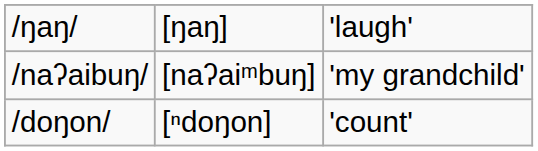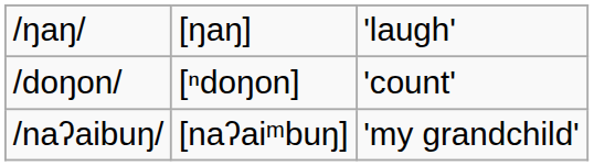 <table class="wikitable">
 <tr>
 <td>/ŋaŋ/</td>
 <td>[ŋaŋ]</td>
 <td>'laugh'</td>
 </tr>
 <tr>
+<td>/doŋon/</td>
+<td>[ⁿdoŋon]</td>
+<td>'count'</td>
+</tr>
+<tr>
 <td>/naʔaibuŋ/</td>
 <td>[naʔaiᵐbuŋ]</td>
 <td>'my grandchild'</td>
 </tr>
-<tr>
-<td>/doŋon/</td>
-<td>[ⁿdoŋon]</td>
-<td>'count'</td>
-</tr>
 </table>
